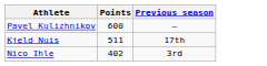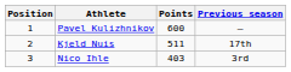 <table class="wikitable">
 <tr>
+<th>Position</th>
 <th>Athlete</th>
 <th>Points</th>
 <th><a href='#'>Previous season</a></th>
 </tr>
 <tr align="center">
+<td>1</td>
 <td align="left"> <a href='#'>Pavel Kulizhnikov</a></td>
 <td>600</td>
 <td>–</td>
 </tr>
 <tr align="center">
+<td>2</td>
 <td align="left"> <a href='#'>Kjeld Nuis</a></td>
 <td>511</td>
 <td>17th</td>
 </tr>
 <tr align="center">
+<td>3</td>
 <td align="left"> <a href='#'>Nico Ihle</a></td>
-<td>402</td>
+<td>403</td>
 <td>3rd</td>
 </tr>
 </table>
